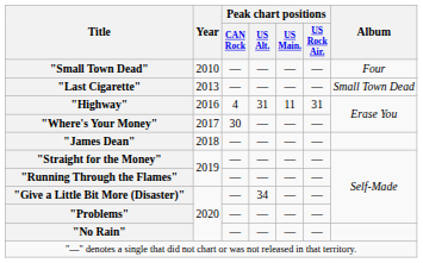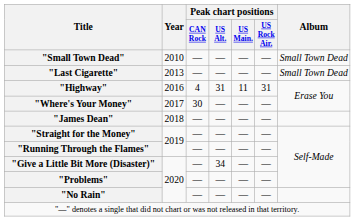 <table class="wikitable plainrowheaders" style="text-align:center;">
 <tr>
 <th scope="col" rowspan="2" style="width:16em;">Title</th>
 <th scope="col" rowspan="2">Year</th>
 <th scope="col" colspan="4">Peak chart positions</th>
 <th scope="col" rowspan="2">Album</th>
 </tr>
 <tr>
 <th scope="col" style="width:2.5em;font-size:80%;"><a href='#'>CAN<br>Rock</a><br></th>
 <th scope="col" style="width:2.5em;font-size:80%;"><a href='#'>US<br>Alt.</a><br></th>
 <th scope="col" style="width:2.5em;font-size:80%;"><a href='#'>US<br>Main.</a><br></th>
 <th scope="col" style="width:2.5em;font-size:80%;"><a href='#'>US<br>Rock<br>Air.</a><br></th>
 </tr>
 <tr>
 <th scope="row">"Small Town Dead"</th>
 <td>2010</td>
 <td>—</td>
 <td>—</td>
 <td>—</td>
 <td>—</td>
-<td><em>Four</em></td>
+<td><em>Small Town Dead</em></td>
 </tr>
 <tr>
 <th scope="row">"Last Cigarette"</th>
 <td>2013</td>
 <td>—</td>
 <td>—</td>
 <td>—</td>
 <td>—</td>
 <td><em>Small Town Dead</em></td>
 </tr>
 <tr>
 <th scope="row">"Highway"</th>
 <td>2016</td>
 <td>4</td>
 <td>31</td>
 <td>11</td>
 <td>31</td>
 <td rowspan="2"><em>Erase You</em></td>
 </tr>
 <tr>
 <th scope="row">"Where's Your Money"</th>
 <td>2017</td>
 <td>30</td>
 <td>—</td>
 <td>—</td>
 <td>—</td>
 </tr>
 <tr>
 <th scope="row">"James Dean"</th>
 <td>2018</td>
 <td>—</td>
 <td>—</td>
 <td>—</td>
 <td>—</td>
 <td></td>
 </tr>
 <tr>
 <th scope="row">"Straight for the Money"</th>
 <td rowspan="2">2019</td>
 <td>—</td>
 <td>—</td>
 <td>—</td>
 <td>—</td>
 <td rowspan="4"><em>Self-Made</em></td>
 </tr>
 <tr>
 <th scope="row">"Running Through the Flames"</th>
 <td>—</td>
 <td>—</td>
 <td>—</td>
 <td>—</td>
 </tr>
 <tr>
 <th scope="row">"Give a Little Bit More (Disaster)"</th>
 <td rowspan="3">2020</td>
 <td>—</td>
 <td>34</td>
 <td>—</td>
 <td>—</td>
 </tr>
 <tr>
 <th scope="row">"Problems"</th>
 <td>—</td>
 <td>—</td>
 <td>—</td>
 <td>—</td>
 </tr>
 <tr>
 <th scope="row">"No Rain"</th>
 <td>—</td>
 <td>—</td>
 <td>—</td>
 <td>—</td>
 <td></td>
 </tr>
 <tr>
 <td colspan="14" style="font-size:85%">"—" denotes a single that did not chart or was not released in that territory.</td>
 </tr>
 </table>
